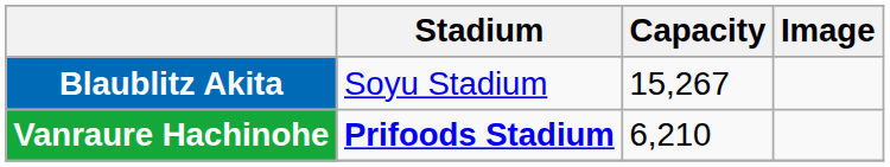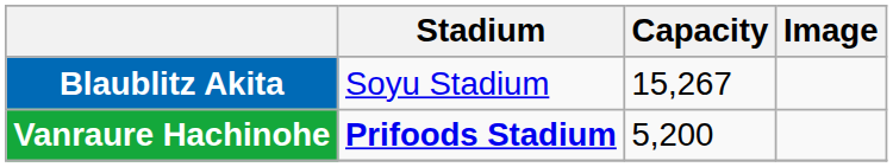 <table class="wikitable">
 <tr>
 <th></th>
 <th>Stadium</th>
 <th>Capacity</th>
 <th>Image</th>
 </tr>
 <tr>
 <th rowspan="1"style="color:white; background:#006AB6;">Blaublitz Akita</th>
 <td><a href='#'>Soyu Stadium</a></td>
 <td>15,267</td>
 <td></td>
 </tr>
 <tr>
 <th rowspan="1"style="color:white; background: #14A83B;">Vanraure Hachinohe</th>
 <td><strong><a href='#'>Prifoods Stadium</a></strong></td>
-<td>6,210</td>
+<td>5,200</td>
 <td></td>
 </tr>
 <tr>
 </tr>
 </table>
